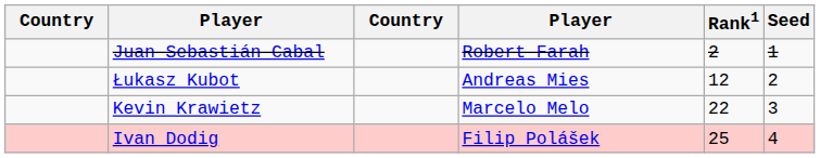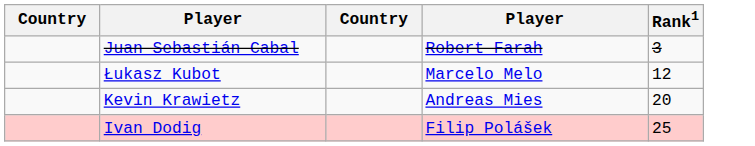 <table class="sortable wikitable">
 <tr>
 <th width="70">Country</th>
 <th width="175">Player</th>
 <th width="70">Country</th>
 <th width="175">Player</th>
 <th>Rank<sup>1</sup></th>
-<th>Seed</th>
 </tr>
 <tr>
 <td><s></s></td>
 <td><s><a href='#'>Juan Sebastián Cabal</a></s></td>
 <td><s></s></td>
 <td><s><a href='#'>Robert Farah</a></s></td>
-<td><s>2</s></td>
-<td><s>1</s></td>
+<td><s>3</s></td>
 </tr>
 <tr>
 <td></td>
 <td><a href='#'>Łukasz Kubot</a></td>
 <td></td>
-<td><a href='#'>Andreas Mies</a></td>
+<td><a href='#'>Marcelo Melo</a></td>
 <td>12</td>
-<td>2</td>
 </tr>
 <tr>
 <td></td>
 <td><a href='#'>Kevin Krawietz</a></td>
 <td></td>
-<td><a href='#'>Marcelo Melo</a></td>
-<td>22</td>
-<td>3</td>
+<td><a href='#'>Andreas Mies</a></td>
+<td>20</td>
 </tr>
 <tr style="background:#fcc;">
 <td></td>
 <td><a href='#'>Ivan Dodig</a></td>
 <td></td>
 <td><a href='#'>Filip Polášek</a></td>
 <td>25</td>
-<td>4</td>
 </tr>
 </table>
